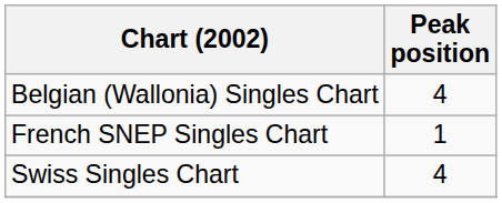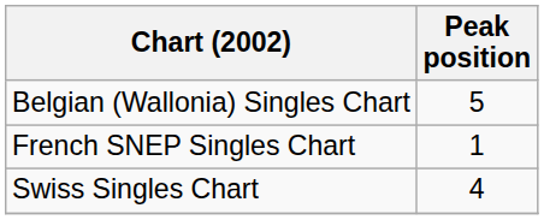 <table class="wikitable sortable">
 <tr>
 <th>Chart (2002)</th>
 <th>Peak<br>position</th>
 </tr>
 <tr>
 <td>Belgian (Wallonia) Singles Chart</td>
-<td align="center">4</td>
+<td align="center">5</td>
 </tr>
 <tr>
 <td>French SNEP Singles Chart</td>
 <td align="center">1</td>
 </tr>
 <tr>
 <td>Swiss Singles Chart</td>
 <td align="center">4</td>
 </tr>
 <tr>
 </tr>
 </table>
